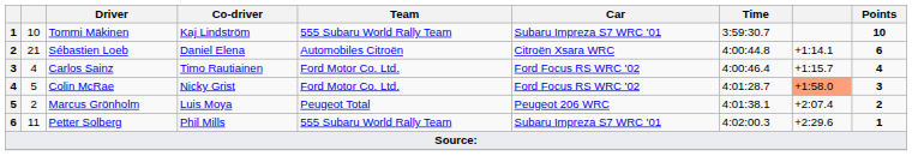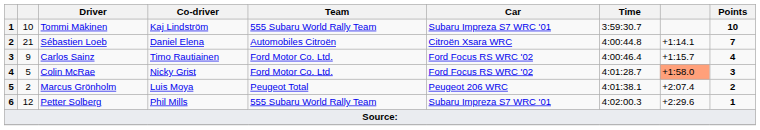 <table class="wikitable" width=85% style="font-size: 85%;">
 <tr>
 <th></th>
 <th></th>
 <th>Driver</th>
 <th>Co-driver</th>
 <th>Team</th>
 <th>Car</th>
 <th>Time</th>
 <th></th>
 <th>Points</th>
 </tr>
 <tr>
 <th>1</th>
 <td align="center">10</td>
 <td> <a href='#'>Tommi Mäkinen</a></td>
 <td> <a href='#'>Kaj Lindström</a></td>
 <td> <a href='#'>555 Subaru World Rally Team</a></td>
 <td><a href='#'>Subaru Impreza S7 WRC '01</a></td>
 <td>3:59:30.7</td>
 <td></td>
 <td align="center"><strong>10</strong></td>
 </tr>
 <tr>
 <th>2</th>
 <td align="center">21</td>
 <td> <a href='#'>Sébastien Loeb</a></td>
 <td> <a href='#'>Daniel Elena</a></td>
 <td> <a href='#'>Automobiles Citroën</a></td>
 <td><a href='#'>Citroën Xsara WRC</a></td>
 <td>4:00:44.8</td>
 <td>+1:14.1</td>
-<td align="center"><strong>6</strong></td>
+<td align="center"><strong>7</strong></td>
 </tr>
 <tr>
 <th>3</th>
-<td align="center">4</td>
+<td align="center">9</td>
 <td> <a href='#'>Carlos Sainz</a></td>
 <td> <a href='#'>Timo Rautiainen</a></td>
 <td> <a href='#'>Ford Motor Co. Ltd.</a></td>
 <td><a href='#'>Ford Focus RS WRC '02</a></td>
 <td>4:00:46.4</td>
 <td>+1:15.7</td>
 <td align="center"><strong>4</strong></td>
 </tr>
 <tr>
 <th>4</th>
 <td align="center">5</td>
 <td> <a href='#'>Colin McRae</a></td>
 <td> <a href='#'>Nicky Grist</a></td>
 <td> <a href='#'>Ford Motor Co. Ltd.</a></td>
 <td><a href='#'>Ford Focus RS WRC '02</a></td>
 <td>4:01:28.7</td>
 <td style="background: lightsalmon;">+1:58.0</td>
 <td align="center"><strong>3</strong></td>
 </tr>
 <tr>
 <th>5</th>
 <td align="center">2</td>
 <td> <a href='#'>Marcus Grönholm</a></td>
 <td> <a href='#'>Luis Moya</a></td>
 <td> <a href='#'>Peugeot Total</a></td>
 <td><a href='#'>Peugeot 206 WRC</a></td>
 <td>4:01:38.1</td>
 <td>+2:07.4</td>
 <td align="center"><strong>2</strong></td>
 </tr>
 <tr>
 <th>6</th>
-<td align="center">11</td>
+<td align="center">12</td>
 <td> <a href='#'>Petter Solberg</a></td>
 <td> <a href='#'>Phil Mills</a></td>
 <td> <a href='#'>555 Subaru World Rally Team</a></td>
 <td><a href='#'>Subaru Impreza S7 WRC '01</a></td>
 <td>4:02:00.3</td>
 <td>+2:29.6</td>
 <td align="center"><strong>1</strong></td>
 </tr>
 <tr>
 <td style="background-color:#EAECF0; text-align:center" colspan="9"><strong>Source:</strong></td>
 </tr>
 <tr>
 </tr>
 </table>
